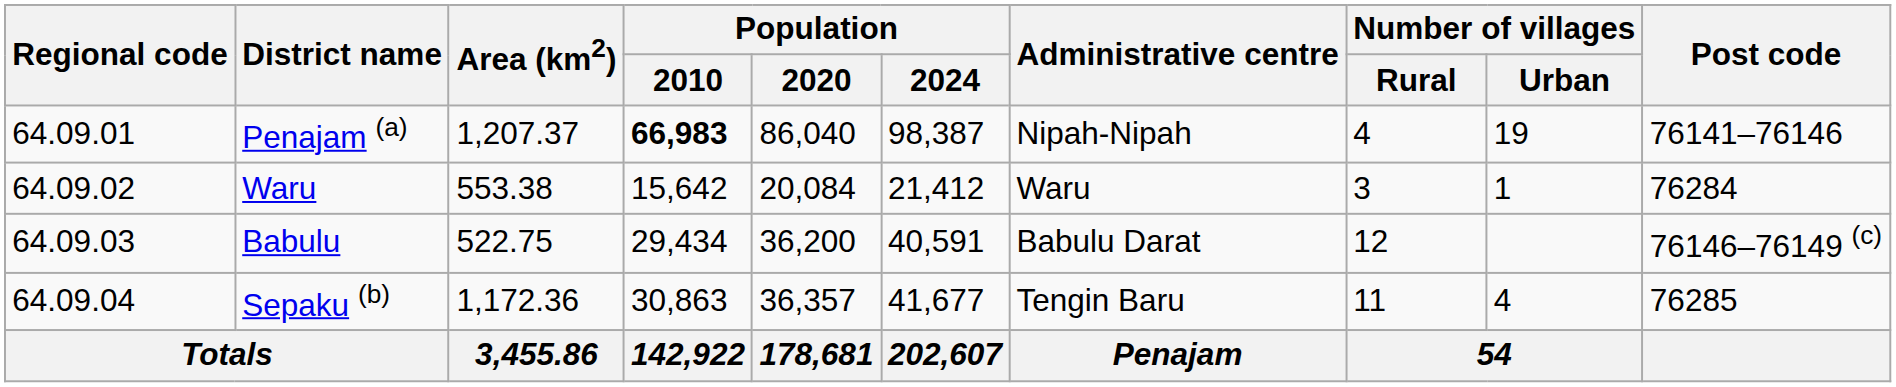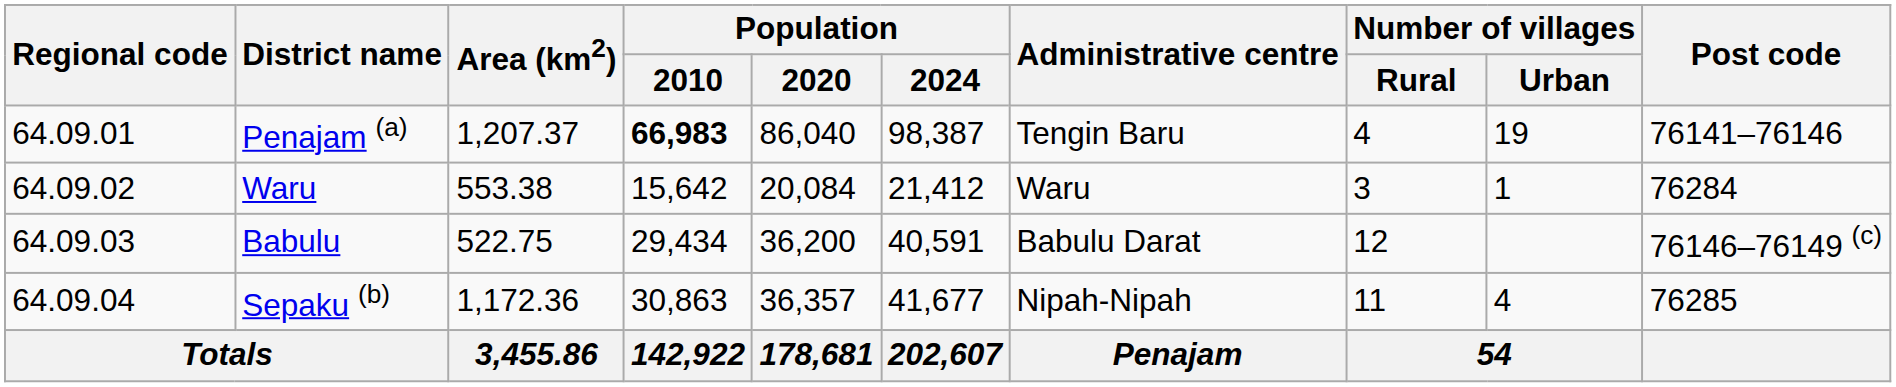 <table class="sortable wikitable">
 <tr>
 <th rowspan="2">Regional code</th>
 <th rowspan="2">District name</th>
 <th rowspan="2">Area (km<sup>2</sup>)</th>
 <th colspan="3">Population</th>
 <th rowspan="2">Administrative centre</th>
 <th colspan="2">Number of villages</th>
 <th rowspan="2">Post code</th>
 </tr>
 <tr>
 <th>2010</th>
 <th>2020</th>
 <th>2024</th>
 <th>Rural</th>
 <th>Urban</th>
 </tr>
 <tr>
 <td>64.09.01</td>
 <td><a href='#'>Penajam</a> <sup>(a)</sup> </td>
 <td>1,207.37</td>
 <td><strong>66,983</strong></td>
 <td>86,040</td>
 <td>98,387</td>
-<td>Nipah-Nipah</td>
+<td>Tengin Baru</td>
 <td>4</td>
 <td>19</td>
 <td>76141–76146</td>
 </tr>
 <tr>
 <td>64.09.02</td>
 <td><a href='#'>Waru</a></td>
 <td>553.38</td>
 <td>15,642</td>
 <td>20,084</td>
 <td>21,412</td>
 <td>Waru</td>
 <td>3</td>
 <td>1</td>
 <td>76284</td>
 </tr>
 <tr>
 <td>64.09.03</td>
 <td><a href='#'>Babulu</a></td>
 <td>522.75</td>
 <td>29,434</td>
 <td>36,200</td>
 <td>40,591</td>
 <td>Babulu Darat</td>
 <td>12</td>
 <td></td>
 <td>76146–76149 <sup>(c)</sup></td>
 </tr>
 <tr>
 <td>64.09.04</td>
 <td><a href='#'>Sepaku</a> <sup>(b)</sup> </td>
 <td>1,172.36</td>
 <td>30,863</td>
 <td>36,357</td>
 <td>41,677</td>
-<td>Tengin Baru</td>
+<td>Nipah-Nipah</td>
 <td>11</td>
 <td>4</td>
 <td>76285</td>
 </tr>
 <tr>
 <th colspan="2"><strong><em>Totals</em></strong></th>
 <th><em>3,455.86</em></th>
 <th><em>142,922</em></th>
 <th><em>178,681</em></th>
 <th><em>202,607</em></th>
 <th><em>Penajam</em></th>
 <th colspan="2"><em>54</em></th>
 <th></th>
 </tr>
 </table>
